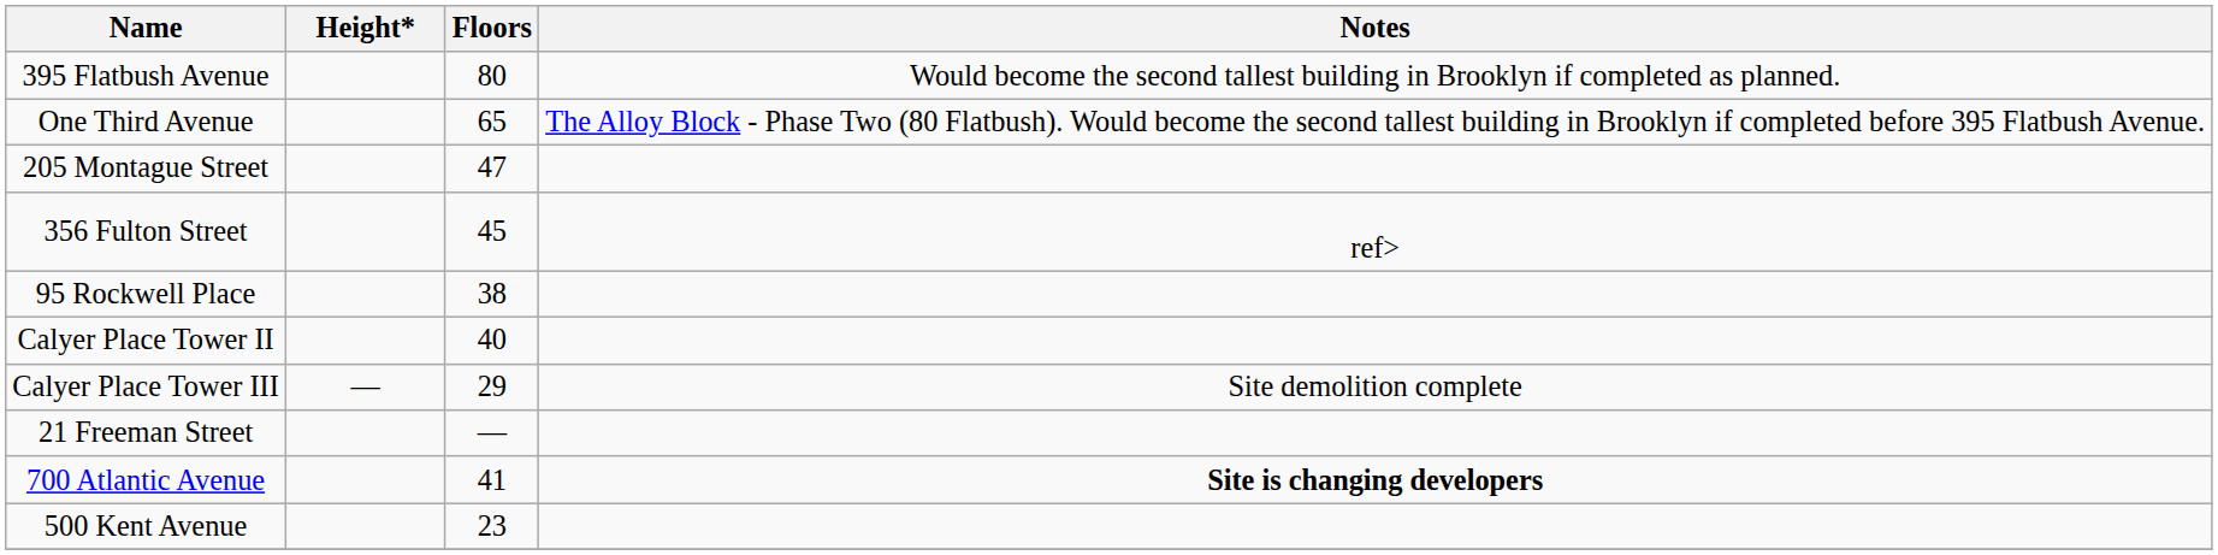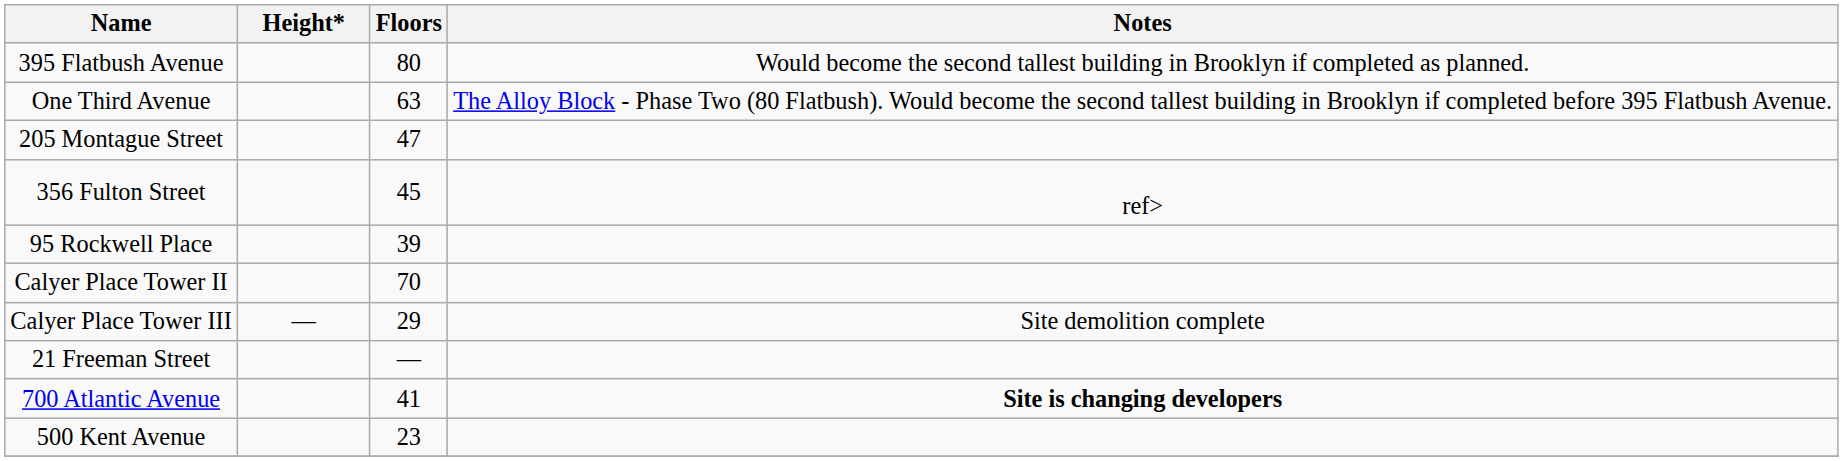 <table class="wikitable sortable" style="text-align:center;">
 <tr>
 <th>Name</th>
 <th style="width:80px;">Height*<br></th>
 <th>Floors</th>
 <th>Notes</th>
 </tr>
 <tr>
 <td>395 Flatbush Avenue</td>
 <td></td>
 <td>80</td>
 <td>Would become the second tallest building in Brooklyn if completed as planned.</td>
 </tr>
 <tr>
 <td>One Third Avenue</td>
 <td></td>
-<td>65</td>
+<td>63</td>
 <td><a href='#'>The Alloy Block</a> - Phase Two (80 Flatbush). Would become the second tallest building in Brooklyn if completed before 395 Flatbush Avenue.</td>
 </tr>
 <tr>
 <td>205 Montague Street</td>
 <td></td>
 <td>47</td>
 <td></td>
 </tr>
 <tr>
 <td>356 Fulton Street</td>
 <td></td>
 <td align="center">45</td>
 <td align="center"><br>ref></td>
 </tr>
 <tr>
 <td>95 Rockwell Place</td>
 <td></td>
-<td>38</td>
+<td>39</td>
 <td></td>
 </tr>
 <tr>
 <td>Calyer Place Tower II</td>
 <td></td>
-<td align="center">40</td>
+<td align="center">70</td>
 <td align="center"></td>
 </tr>
 <tr>
 <td>Calyer Place Tower III</td>
 <td>—</td>
 <td align="center">29</td>
 <td align="center">Site demolition complete</td>
 </tr>
 <tr>
 <td>21 Freeman Street</td>
 <td></td>
 <td align="center">—</td>
 <td align="center"></td>
 </tr>
 <tr>
 <td><a href='#'>700 Atlantic Avenue</a></td>
 <td></td>
 <td align="center">41</td>
 <td align="center"><strong>Site is changing developers</strong></td>
 </tr>
 <tr>
 <td>500 Kent Avenue</td>
 <td></td>
 <td align="center">23</td>
 <td align="center"></td>
 </tr>
 <tr>
 </tr>
 </table>
